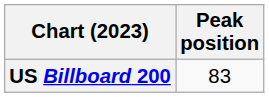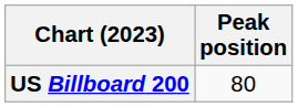 <table class="wikitable sortable plainrowheaders" style="text-align:center">
 <tr>
 <th scope="col">Chart (2023)</th>
 <th scope="col">Peak<br>position</th>
 </tr>
 <tr>
 <th scope="row">US <a href='#'><em>Billboard</em> 200</a></th>
-<td>83</td>
+<td>80</td>
 </tr>
 </table>
